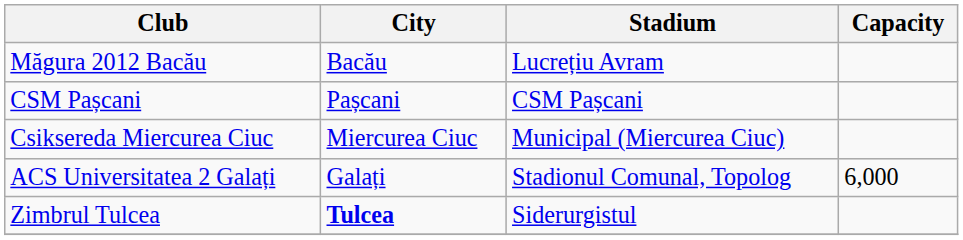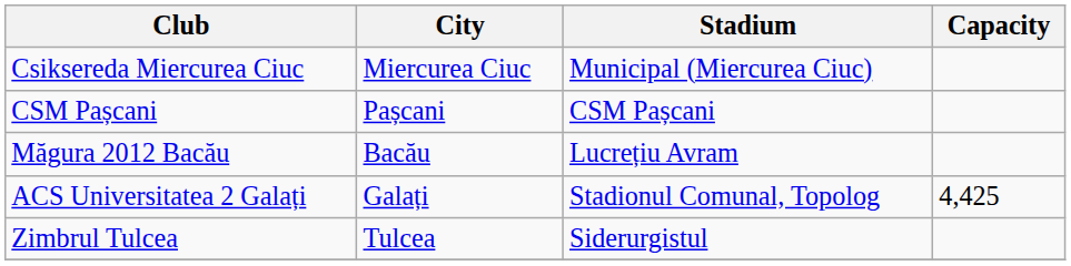 <table class="wikitable sortable" width="50%">
 <tr>
 <th>Club</th>
 <th>City</th>
 <th>Stadium</th>
 <th>Capacity</th>
 </tr>
 <tr>
-<td><a href='#'>Măgura 2012 Bacău</a></td>
-<td><a href='#'>Bacău</a></td>
-<td><a href='#'>Lucrețiu Avram</a></td>
+<td><a href='#'>Csiksereda Miercurea Ciuc</a></td>
+<td><a href='#'>Miercurea Ciuc</a></td>
+<td><a href='#'>Municipal (Miercurea Ciuc)</a></td>
 <td></td>
 </tr>
 <tr>
 <td><a href='#'>CSM Pașcani</a></td>
 <td><a href='#'>Pașcani</a></td>
 <td><a href='#'>CSM Pașcani</a></td>
 <td></td>
 </tr>
 <tr>
-<td><a href='#'>Csiksereda Miercurea Ciuc</a></td>
-<td><a href='#'>Miercurea Ciuc</a></td>
-<td><a href='#'>Municipal (Miercurea Ciuc)</a></td>
+<td><a href='#'>Măgura 2012 Bacău</a></td>
+<td><a href='#'>Bacău</a></td>
+<td><a href='#'>Lucrețiu Avram</a></td>
 <td></td>
 </tr>
 <tr>
 <td><a href='#'>ACS Universitatea 2 Galați</a></td>
 <td><a href='#'>Galați</a></td>
 <td><a href='#'>Stadionul Comunal, Topolog</a></td>
-<td>6,000</td>
+<td>4,425</td>
 </tr>
 <tr>
 <td><a href='#'>Zimbrul Tulcea</a></td>
-<td><strong><a href='#'>Tulcea</a></strong></td>
+<td><a href='#'>Tulcea</a></td>
 <td><a href='#'>Siderurgistul</a></td>
 <td></td>
 </tr>
 <tr>
 </tr>
 </table>
